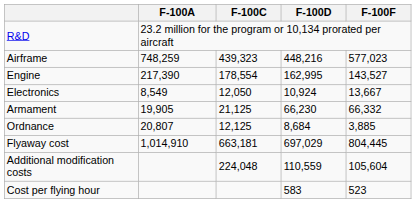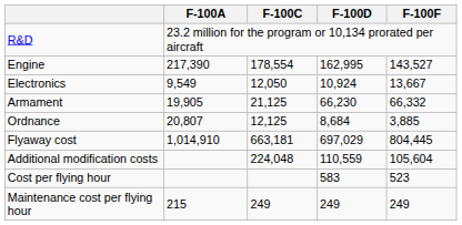 <table class="wikitable">
 <tr>
 <th></th>
 <th>F-100A</th>
 <th>F-100C</th>
 <th>F-100D</th>
 <th>F-100F</th>
 </tr>
 <tr>
 <td><a href='#'>R&D</a></td>
 <td colspan=4>23.2 million for the program or 10,134 prorated per aircraft</td>
 </tr>
 <tr>
-<td>Airframe</td>
-<td>748,259</td>
-<td>439,323</td>
-<td>448,216</td>
-<td>577,023</td>
-</tr>
-<tr>
 <td>Engine</td>
 <td>217,390</td>
 <td>178,554</td>
 <td>162,995</td>
 <td>143,527</td>
 </tr>
 <tr>
 <td>Electronics</td>
-<td>8,549</td>
+<td>9,549</td>
 <td>12,050</td>
 <td>10,924</td>
 <td>13,667</td>
 </tr>
 <tr>
 <td>Armament</td>
 <td>19,905</td>
 <td>21,125</td>
 <td>66,230</td>
 <td>66,332</td>
 </tr>
 <tr>
 <td>Ordnance</td>
 <td>20,807</td>
 <td>12,125</td>
 <td>8,684</td>
 <td>3,885</td>
 </tr>
 <tr>
 <td>Flyaway cost</td>
 <td>1,014,910</td>
 <td>663,181</td>
 <td>697,029</td>
 <td>804,445</td>
 </tr>
 <tr>
 <td>Additional modification costs</td>
 <td></td>
 <td>224,048</td>
 <td>110,559</td>
 <td>105,604</td>
 </tr>
 <tr>
 <td>Cost per flying hour</td>
 <td></td>
 <td></td>
 <td>583</td>
 <td>523</td>
 </tr>
+<tr>
+<td>Maintenance cost per flying hour</td>
+<td>215</td>
+<td>249</td>
+<td>249</td>
+<td>249</td>
+</tr>
 </table>
